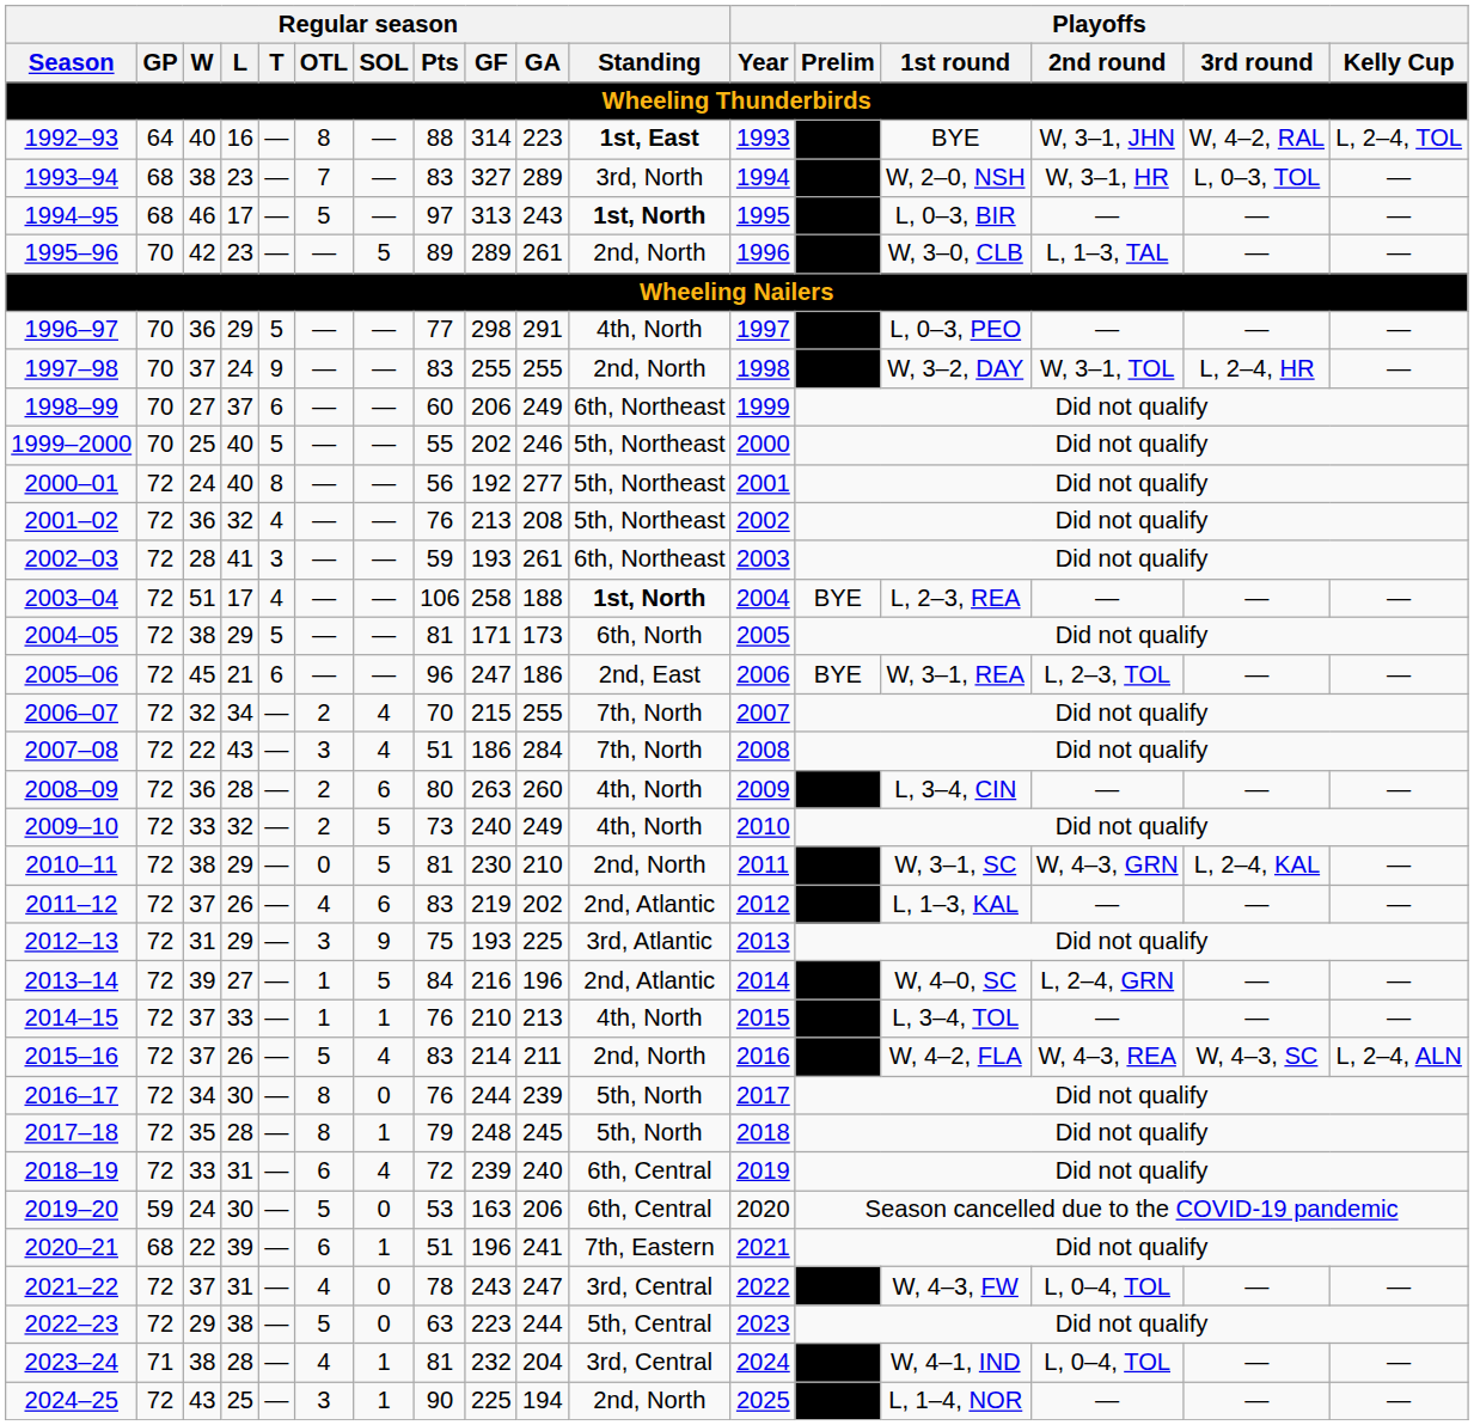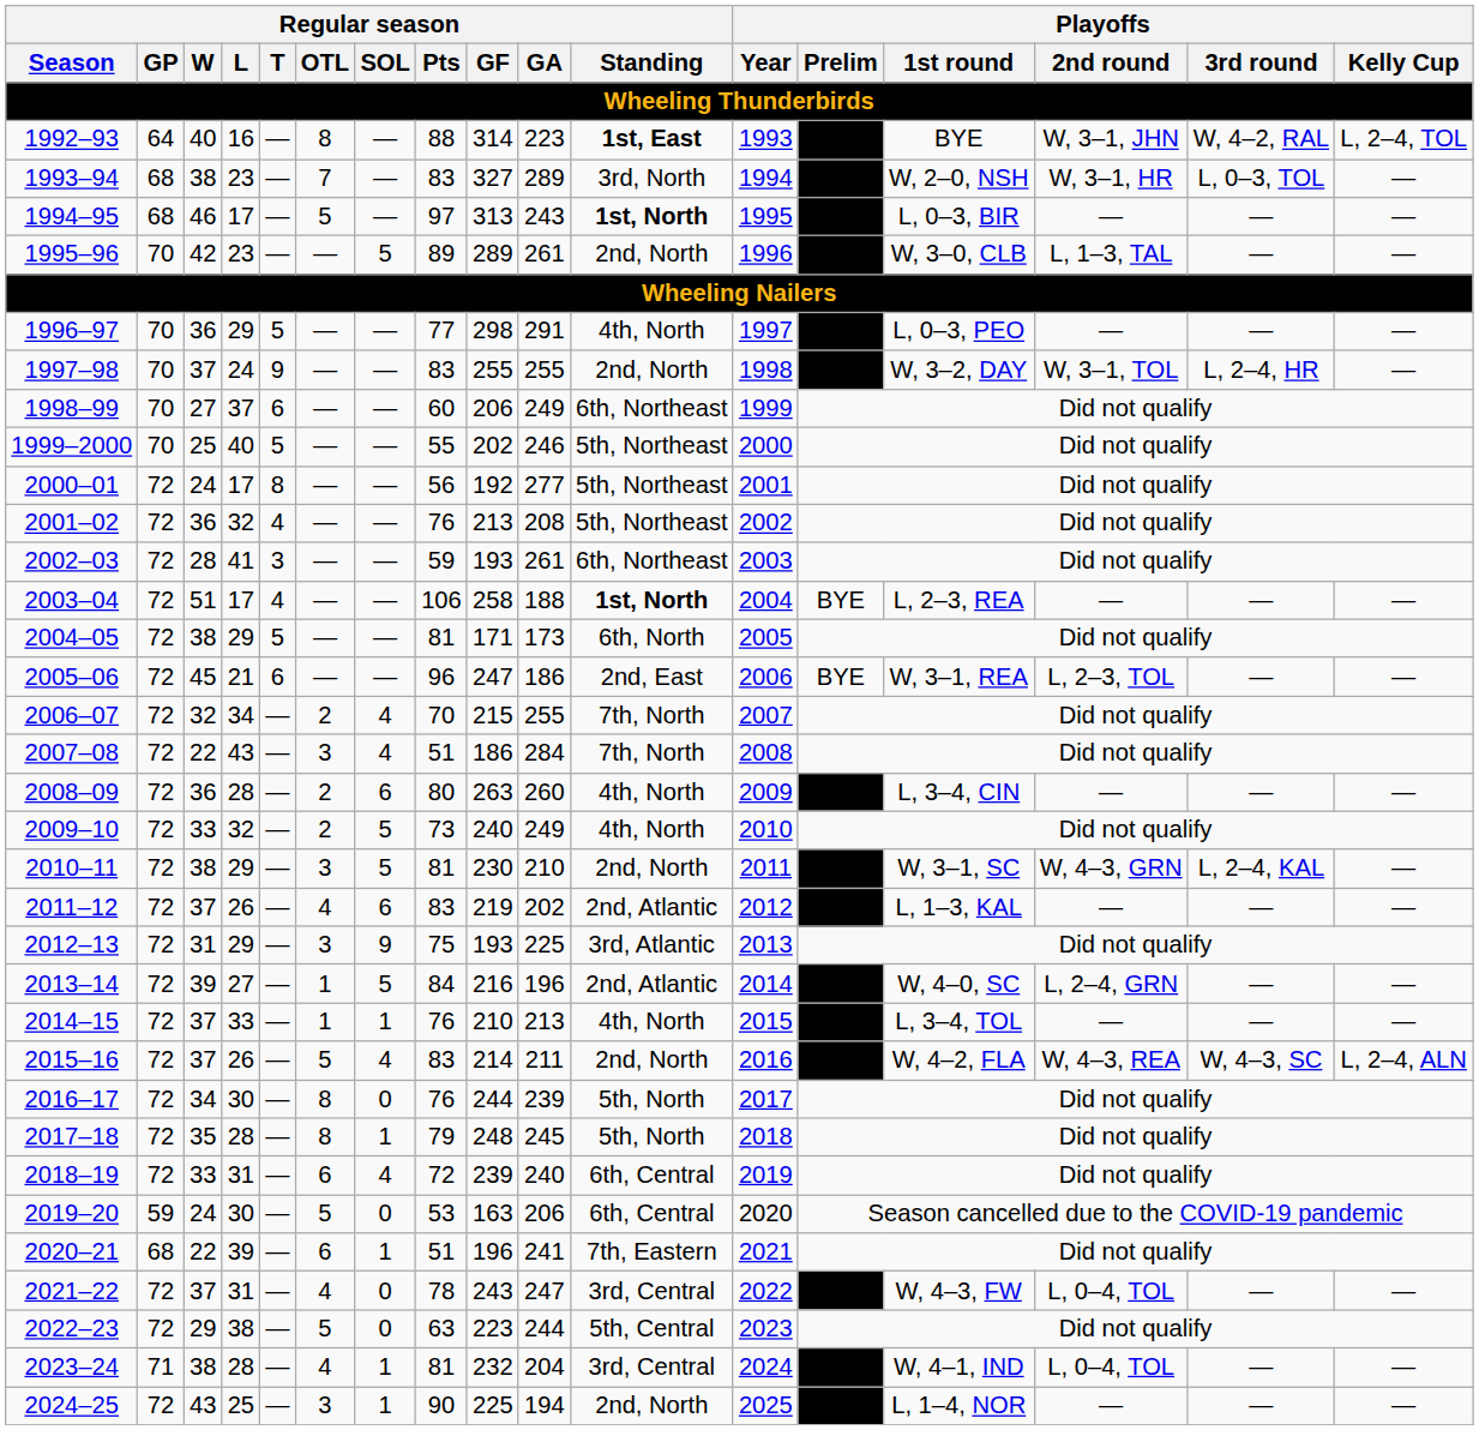 <table class="wikitable" style="text-align:center">
 <tr>
 <th colspan=11>Regular season</th>
 <th colspan=6>Playoffs</th>
 </tr>
 <tr>
 <th><a href='#'>Season</a></th>
 <th>GP</th>
 <th>W</th>
 <th>L</th>
 <th>T</th>
 <th>OTL</th>
 <th>SOL</th>
 <th>Pts</th>
 <th>GF</th>
 <th>GA</th>
 <th>Standing</th>
 <th>Year</th>
 <th>Prelim</th>
 <th>1st round</th>
 <th>2nd round</th>
 <th>3rd round</th>
 <th>Kelly Cup</th>
 </tr>
 <tr>
 <td colspan=17 style="text-align:center; background:#000; color:#FCB514;"><strong>Wheeling Thunderbirds</strong></td>
 </tr>
 <tr>
 <td><a href='#'>1992–93</a></td>
 <td>64</td>
 <td>40</td>
 <td>16</td>
 <td>—</td>
 <td>8</td>
 <td>—</td>
 <td>88</td>
 <td>314</td>
 <td>223</td>
 <td><strong>1st, East</strong></td>
 <td><a href='#'>1993</a></td>
 <td bgcolor=#000000>—</td>
 <td>BYE</td>
 <td>W, 3–1, <a href='#'>JHN</a></td>
 <td>W, 4–2, <a href='#'>RAL</a></td>
 <td>L, 2–4, <a href='#'>TOL</a></td>
 </tr>
 <tr>
 <td><a href='#'>1993–94</a></td>
 <td>68</td>
 <td>38</td>
 <td>23</td>
 <td>—</td>
 <td>7</td>
 <td>—</td>
 <td>83</td>
 <td>327</td>
 <td>289</td>
 <td>3rd, North</td>
 <td><a href='#'>1994</a></td>
 <td bgcolor=#000000>—</td>
 <td>W, 2–0, <a href='#'>NSH</a></td>
 <td>W, 3–1, <a href='#'>HR</a></td>
 <td>L, 0–3, <a href='#'>TOL</a></td>
 <td>—</td>
 </tr>
 <tr>
 <td><a href='#'>1994–95</a></td>
 <td>68</td>
 <td>46</td>
 <td>17</td>
 <td>—</td>
 <td>5</td>
 <td>—</td>
 <td>97</td>
 <td>313</td>
 <td>243</td>
 <td><strong>1st, North</strong></td>
 <td><a href='#'>1995</a></td>
 <td bgcolor=#000000>—</td>
 <td>L, 0–3, <a href='#'>BIR</a></td>
 <td>—</td>
 <td>—</td>
 <td>—</td>
 </tr>
 <tr>
 <td><a href='#'>1995–96</a></td>
 <td>70</td>
 <td>42</td>
 <td>23</td>
 <td>—</td>
 <td>—</td>
 <td>5</td>
 <td>89</td>
 <td>289</td>
 <td>261</td>
 <td>2nd, North</td>
 <td><a href='#'>1996</a></td>
 <td bgcolor=#000000>—</td>
 <td>W, 3–0, <a href='#'>CLB</a></td>
 <td>L, 1–3, <a href='#'>TAL</a></td>
 <td>—</td>
 <td>—</td>
 </tr>
 <tr>
 <td colspan=17 style="text-align:center; background:#000; color:#FCB514;"><strong>Wheeling Nailers</strong></td>
 </tr>
 <tr>
 <td><a href='#'>1996–97</a></td>
 <td>70</td>
 <td>36</td>
 <td>29</td>
 <td>5</td>
 <td>—</td>
 <td>—</td>
 <td>77</td>
 <td>298</td>
 <td>291</td>
 <td>4th, North</td>
 <td><a href='#'>1997</a></td>
 <td bgcolor=#000000>—</td>
 <td>L, 0–3, <a href='#'>PEO</a></td>
 <td>—</td>
 <td>—</td>
 <td>—</td>
 </tr>
 <tr>
 <td><a href='#'>1997–98</a></td>
 <td>70</td>
 <td>37</td>
 <td>24</td>
 <td>9</td>
 <td>—</td>
 <td>—</td>
 <td>83</td>
 <td>255</td>
 <td>255</td>
 <td>2nd, North</td>
 <td><a href='#'>1998</a></td>
 <td bgcolor=#000000>—</td>
 <td>W, 3–2, <a href='#'>DAY</a></td>
 <td>W, 3–1, <a href='#'>TOL</a></td>
 <td>L, 2–4, <a href='#'>HR</a></td>
 <td>—</td>
 </tr>
 <tr>
 <td><a href='#'>1998–99</a></td>
 <td>70</td>
 <td>27</td>
 <td>37</td>
 <td>6</td>
 <td>—</td>
 <td>—</td>
 <td>60</td>
 <td>206</td>
 <td>249</td>
 <td>6th, Northeast</td>
 <td><a href='#'>1999</a></td>
 <td colspan="5">Did not qualify</td>
 </tr>
 <tr>
 <td><a href='#'>1999–2000</a></td>
 <td>70</td>
 <td>25</td>
 <td>40</td>
 <td>5</td>
 <td>—</td>
 <td>—</td>
 <td>55</td>
 <td>202</td>
 <td>246</td>
 <td>5th, Northeast</td>
 <td><a href='#'>2000</a></td>
 <td colspan="5">Did not qualify</td>
 </tr>
 <tr>
 <td><a href='#'>2000–01</a></td>
 <td>72</td>
 <td>24</td>
-<td>40</td>
+<td>17</td>
 <td>8</td>
 <td>—</td>
 <td>—</td>
 <td>56</td>
 <td>192</td>
 <td>277</td>
 <td>5th, Northeast</td>
 <td><a href='#'>2001</a></td>
 <td colspan="5">Did not qualify</td>
 </tr>
 <tr>
 <td><a href='#'>2001–02</a></td>
 <td>72</td>
 <td>36</td>
 <td>32</td>
 <td>4</td>
 <td>—</td>
 <td>—</td>
 <td>76</td>
 <td>213</td>
 <td>208</td>
 <td>5th, Northeast</td>
 <td><a href='#'>2002</a></td>
 <td colspan="5">Did not qualify</td>
 </tr>
 <tr>
 <td><a href='#'>2002–03</a></td>
 <td>72</td>
 <td>28</td>
 <td>41</td>
 <td>3</td>
 <td>—</td>
 <td>—</td>
 <td>59</td>
 <td>193</td>
 <td>261</td>
 <td>6th, Northeast</td>
 <td><a href='#'>2003</a></td>
 <td colspan="5">Did not qualify</td>
 </tr>
 <tr>
 <td><a href='#'>2003–04</a></td>
 <td>72</td>
 <td>51</td>
 <td>17</td>
 <td>4</td>
 <td>—</td>
 <td>—</td>
 <td>106</td>
 <td>258</td>
 <td>188</td>
 <td><strong>1st, North</strong></td>
 <td><a href='#'>2004</a></td>
 <td>BYE</td>
 <td>L, 2–3, <a href='#'>REA</a></td>
 <td>—</td>
 <td>—</td>
 <td>—</td>
 </tr>
 <tr>
 <td><a href='#'>2004–05</a></td>
 <td>72</td>
 <td>38</td>
 <td>29</td>
 <td>5</td>
 <td>—</td>
 <td>—</td>
 <td>81</td>
 <td>171</td>
 <td>173</td>
 <td>6th, North</td>
 <td><a href='#'>2005</a></td>
 <td colspan="5">Did not qualify</td>
 </tr>
 <tr>
 <td><a href='#'>2005–06</a></td>
 <td>72</td>
 <td>45</td>
 <td>21</td>
 <td>6</td>
 <td>—</td>
 <td>—</td>
 <td>96</td>
 <td>247</td>
 <td>186</td>
 <td>2nd, East</td>
 <td><a href='#'>2006</a></td>
 <td>BYE</td>
 <td>W, 3–1, <a href='#'>REA</a></td>
 <td>L, 2–3, <a href='#'>TOL</a></td>
 <td>—</td>
 <td>—</td>
 </tr>
 <tr>
 <td><a href='#'>2006–07</a></td>
 <td>72</td>
 <td>32</td>
 <td>34</td>
 <td>—</td>
 <td>2</td>
 <td>4</td>
 <td>70</td>
 <td>215</td>
 <td>255</td>
 <td>7th, North</td>
 <td><a href='#'>2007</a></td>
 <td colspan="5">Did not qualify</td>
 </tr>
 <tr>
 <td><a href='#'>2007–08</a></td>
 <td>72</td>
 <td>22</td>
 <td>43</td>
 <td>—</td>
 <td>3</td>
 <td>4</td>
 <td>51</td>
 <td>186</td>
 <td>284</td>
 <td>7th, North</td>
 <td><a href='#'>2008</a></td>
 <td colspan="5">Did not qualify</td>
 </tr>
 <tr>
 <td><a href='#'>2008–09</a></td>
 <td>72</td>
 <td>36</td>
 <td>28</td>
 <td>—</td>
 <td>2</td>
 <td>6</td>
 <td>80</td>
 <td>263</td>
 <td>260</td>
 <td>4th, North</td>
 <td><a href='#'>2009</a></td>
 <td bgcolor=#000000>—</td>
 <td>L, 3–4, <a href='#'>CIN</a></td>
 <td>—</td>
 <td>—</td>
 <td>—</td>
 </tr>
 <tr>
 <td><a href='#'>2009–10</a></td>
 <td>72</td>
 <td>33</td>
 <td>32</td>
 <td>—</td>
 <td>2</td>
 <td>5</td>
 <td>73</td>
 <td>240</td>
 <td>249</td>
 <td>4th, North</td>
 <td><a href='#'>2010</a></td>
 <td colspan="5">Did not qualify</td>
 </tr>
 <tr>
 <td><a href='#'>2010–11</a></td>
 <td>72</td>
 <td>38</td>
 <td>29</td>
 <td>—</td>
-<td>0</td>
+<td>3</td>
 <td>5</td>
 <td>81</td>
 <td>230</td>
 <td>210</td>
 <td>2nd, North</td>
 <td><a href='#'>2011</a></td>
 <td bgcolor=#000000>—</td>
 <td>W, 3–1, <a href='#'>SC</a></td>
 <td>W, 4–3, <a href='#'>GRN</a></td>
 <td>L, 2–4, <a href='#'>KAL</a></td>
 <td>—</td>
 </tr>
 <tr>
 <td><a href='#'>2011–12</a></td>
 <td>72</td>
 <td>37</td>
 <td>26</td>
 <td>—</td>
 <td>4</td>
 <td>6</td>
 <td>83</td>
 <td>219</td>
 <td>202</td>
 <td>2nd, Atlantic</td>
 <td><a href='#'>2012</a></td>
 <td bgcolor=#000000>—</td>
 <td>L, 1–3, <a href='#'>KAL</a></td>
 <td>—</td>
 <td>—</td>
 <td>—</td>
 </tr>
 <tr>
 <td><a href='#'>2012–13</a></td>
 <td>72</td>
 <td>31</td>
 <td>29</td>
 <td>—</td>
 <td>3</td>
 <td>9</td>
 <td>75</td>
 <td>193</td>
 <td>225</td>
 <td>3rd, Atlantic</td>
 <td><a href='#'>2013</a></td>
 <td colspan="5">Did not qualify</td>
 </tr>
 <tr>
 <td><a href='#'>2013–14</a></td>
 <td>72</td>
 <td>39</td>
 <td>27</td>
 <td>—</td>
 <td>1</td>
 <td>5</td>
 <td>84</td>
 <td>216</td>
 <td>196</td>
 <td>2nd, Atlantic</td>
 <td><a href='#'>2014</a></td>
 <td bgcolor=#000000>—</td>
 <td>W, 4–0, <a href='#'>SC</a></td>
 <td>L, 2–4, <a href='#'>GRN</a></td>
 <td>—</td>
 <td>—</td>
 </tr>
 <tr>
 <td><a href='#'>2014–15</a></td>
 <td>72</td>
 <td>37</td>
 <td>33</td>
 <td>—</td>
 <td>1</td>
 <td>1</td>
 <td>76</td>
 <td>210</td>
 <td>213</td>
 <td>4th, North</td>
 <td><a href='#'>2015</a></td>
 <td bgcolor=#000000>—</td>
 <td>L, 3–4, <a href='#'>TOL</a></td>
 <td>—</td>
 <td>—</td>
 <td>—</td>
 </tr>
 <tr>
 <td><a href='#'>2015–16</a></td>
 <td>72</td>
 <td>37</td>
 <td>26</td>
 <td>—</td>
 <td>5</td>
 <td>4</td>
 <td>83</td>
 <td>214</td>
 <td>211</td>
 <td>2nd, North</td>
 <td><a href='#'>2016</a></td>
 <td bgcolor=#000000>—</td>
 <td>W, 4–2, <a href='#'>FLA</a></td>
 <td>W, 4–3, <a href='#'>REA</a></td>
 <td>W, 4–3, <a href='#'>SC</a></td>
 <td>L, 2–4, <a href='#'>ALN</a></td>
 </tr>
 <tr>
 <td><a href='#'>2016–17</a></td>
 <td>72</td>
 <td>34</td>
 <td>30</td>
 <td>—</td>
 <td>8</td>
 <td>0</td>
 <td>76</td>
 <td>244</td>
 <td>239</td>
 <td>5th, North</td>
 <td><a href='#'>2017</a></td>
 <td colspan="5">Did not qualify</td>
 </tr>
 <tr>
 <td><a href='#'>2017–18</a></td>
 <td>72</td>
 <td>35</td>
 <td>28</td>
 <td>—</td>
 <td>8</td>
 <td>1</td>
 <td>79</td>
 <td>248</td>
 <td>245</td>
 <td>5th, North</td>
 <td><a href='#'>2018</a></td>
 <td colspan="5">Did not qualify</td>
 </tr>
 <tr>
 <td><a href='#'>2018–19</a></td>
 <td>72</td>
 <td>33</td>
 <td>31</td>
 <td>—</td>
 <td>6</td>
 <td>4</td>
 <td>72</td>
 <td>239</td>
 <td>240</td>
 <td>6th, Central</td>
 <td><a href='#'>2019</a></td>
 <td colspan="5">Did not qualify</td>
 </tr>
 <tr>
 <td><a href='#'>2019–20</a></td>
 <td>59</td>
 <td>24</td>
 <td>30</td>
 <td>—</td>
 <td>5</td>
 <td>0</td>
 <td>53</td>
 <td>163</td>
 <td>206</td>
 <td>6th, Central</td>
 <td>2020</td>
 <td colspan=5>Season cancelled due to the <a href='#'>COVID-19 pandemic</a></td>
 </tr>
 <tr>
 <td><a href='#'>2020–21</a></td>
 <td>68</td>
 <td>22</td>
 <td>39</td>
 <td>—</td>
 <td>6</td>
 <td>1</td>
 <td>51</td>
 <td>196</td>
 <td>241</td>
 <td>7th, Eastern</td>
 <td><a href='#'>2021</a></td>
 <td colspan="5">Did not qualify</td>
 </tr>
 <tr>
 <td><a href='#'>2021–22</a></td>
 <td>72</td>
 <td>37</td>
 <td>31</td>
 <td>—</td>
 <td>4</td>
 <td>0</td>
 <td>78</td>
 <td>243</td>
 <td>247</td>
 <td>3rd, Central</td>
 <td><a href='#'>2022</a></td>
 <td bgcolor=#000000>—</td>
 <td>W, 4–3, <a href='#'>FW</a></td>
 <td>L, 0–4, <a href='#'>TOL</a></td>
 <td>—</td>
 <td>—</td>
 </tr>
 <tr>
 <td><a href='#'>2022–23</a></td>
 <td>72</td>
 <td>29</td>
 <td>38</td>
 <td>—</td>
 <td>5</td>
 <td>0</td>
 <td>63</td>
 <td>223</td>
 <td>244</td>
 <td>5th, Central</td>
 <td><a href='#'>2023</a></td>
 <td colspan="5">Did not qualify</td>
 </tr>
 <tr>
 <td><a href='#'>2023–24</a></td>
 <td>71</td>
 <td>38</td>
 <td>28</td>
 <td>—</td>
 <td>4</td>
 <td>1</td>
 <td>81</td>
 <td>232</td>
 <td>204</td>
 <td>3rd, Central</td>
 <td><a href='#'>2024</a></td>
 <td bgcolor=#000000>—</td>
 <td>W, 4–1, <a href='#'>IND</a></td>
 <td>L, 0–4, <a href='#'>TOL</a></td>
 <td>—</td>
 <td>—</td>
 </tr>
 <tr>
 <td><a href='#'>2024–25</a></td>
 <td>72</td>
 <td>43</td>
 <td>25</td>
 <td>—</td>
 <td>3</td>
 <td>1</td>
 <td>90</td>
 <td>225</td>
 <td>194</td>
 <td>2nd, North</td>
 <td><a href='#'>2025</a></td>
 <td bgcolor=#000000>—</td>
 <td>L, 1–4, <a href='#'>NOR</a></td>
 <td>—</td>
 <td>—</td>
 <td>—</td>
 </tr>
 </table>
